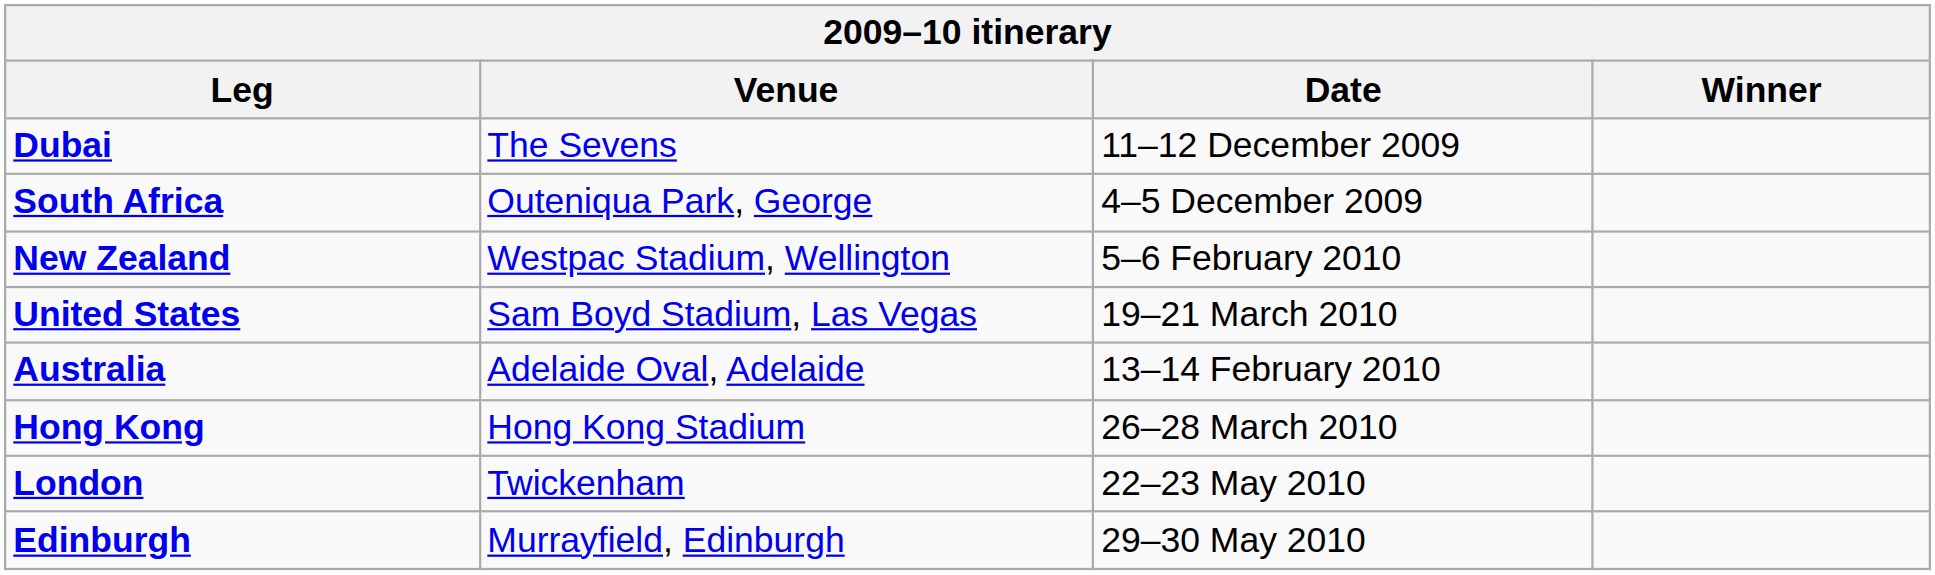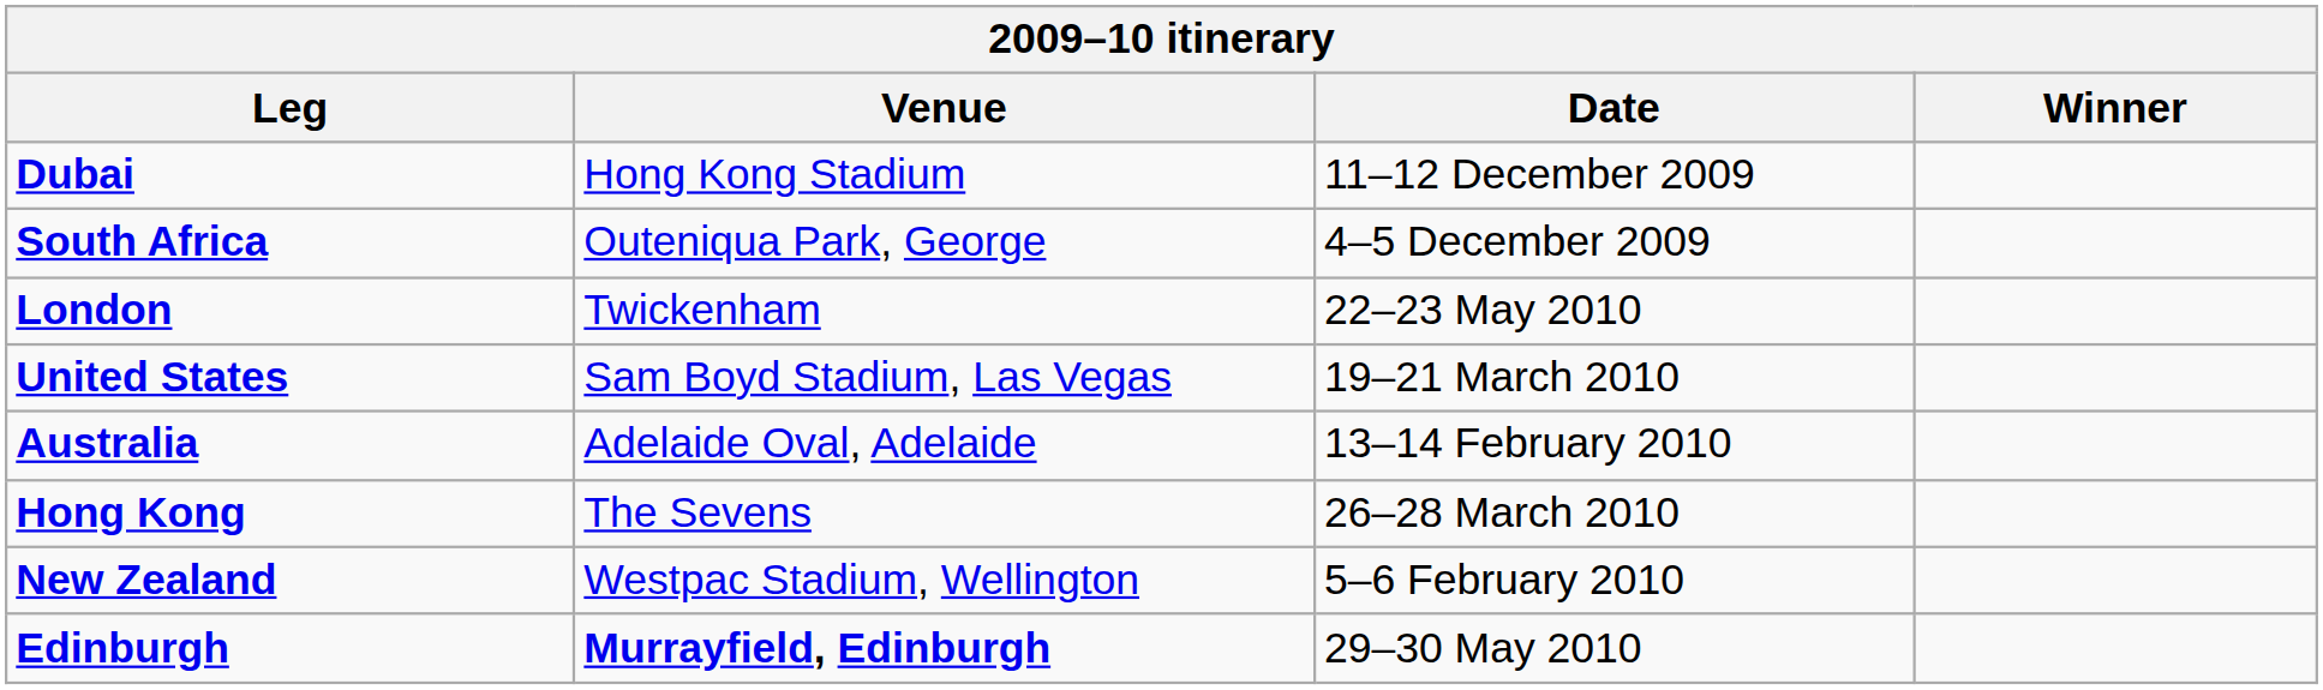 <table class="wikitable" style="text-align:left">
 <tr bgcolor="#efefef">
 <th colspan=4 style="border-right:0px;";>2009–10 itinerary</th>
 </tr>
 <tr bgcolor="#efefef">
 <th width=7%>Leg</th>
 <th width=10%>Venue</th>
 <th width=8%>Date</th>
 <th width=5%>Winner</th>
 </tr>
 <tr>
 <td><strong><a href='#'>Dubai</a></strong></td>
-<td><a href='#'>The Sevens</a></td>
+<td><a href='#'>Hong Kong Stadium</a></td>
 <td>11–12 December 2009</td>
 <td align=left></td>
 </tr>
 <tr>
 <td><strong><a href='#'>South Africa</a></strong></td>
 <td><a href='#'>Outeniqua Park</a>, <a href='#'>George</a></td>
 <td>4–5 December 2009</td>
 <td align=left></td>
 </tr>
 <tr>
-<td><strong><a href='#'>New Zealand</a></strong></td>
-<td><a href='#'>Westpac Stadium</a>, <a href='#'>Wellington</a></td>
-<td>5–6 February 2010</td>
+<td><strong><a href='#'>London</a></strong></td>
+<td><a href='#'>Twickenham</a></td>
+<td>22–23 May 2010</td>
 <td align=left></td>
 </tr>
 <tr>
 <td><strong><a href='#'>United States</a></strong></td>
 <td><a href='#'>Sam Boyd Stadium</a>, <a href='#'>Las Vegas</a></td>
 <td>19–21 March 2010</td>
 <td align=left></td>
 </tr>
 <tr>
 <td><strong><a href='#'>Australia</a></strong></td>
 <td><a href='#'>Adelaide Oval</a>, <a href='#'>Adelaide</a></td>
 <td>13–14 February 2010</td>
 <td align=left></td>
 </tr>
 <tr>
 <td><strong><a href='#'>Hong Kong</a></strong></td>
-<td><a href='#'>Hong Kong Stadium</a></td>
+<td><a href='#'>The Sevens</a></td>
 <td>26–28 March 2010</td>
 <td align=left></td>
 </tr>
 <tr>
-<td><strong><a href='#'>London</a></strong></td>
-<td><a href='#'>Twickenham</a></td>
-<td>22–23 May 2010</td>
+<td><strong><a href='#'>New Zealand</a></strong></td>
+<td><a href='#'>Westpac Stadium</a>, <a href='#'>Wellington</a></td>
+<td>5–6 February 2010</td>
 <td align=left></td>
 </tr>
 <tr>
 <td><strong><a href='#'>Edinburgh</a></strong></td>
-<td><a href='#'>Murrayfield</a>, <a href='#'>Edinburgh</a></td>
+<td><strong><a href='#'>Murrayfield</a>, <a href='#'>Edinburgh</a></strong></td>
 <td>29–30 May 2010</td>
 <td align=left></td>
 </tr>
 </table>
